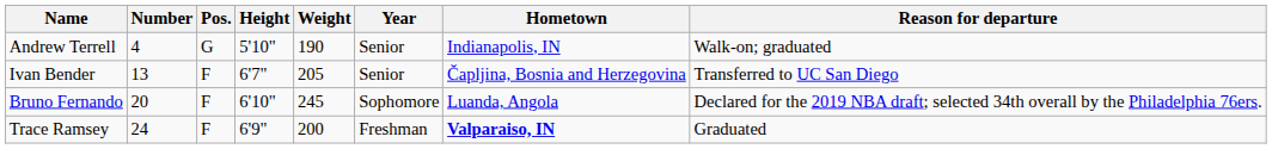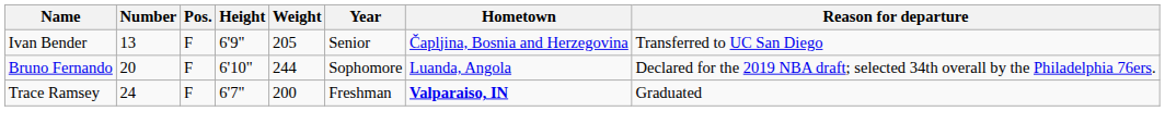 <table class="wikitable sortable" border="1">
 <tr>
 <th>Name</th>
 <th>Number</th>
 <th>Pos.</th>
 <th>Height</th>
 <th>Weight</th>
 <th>Year</th>
 <th>Hometown</th>
 <th class="unsortable">Reason for departure</th>
 </tr>
 <tr>
-<td>Andrew Terrell</td>
-<td>4</td>
-<td>G</td>
-<td>5'10"</td>
-<td>190</td>
-<td>Senior</td>
-<td><a href='#'>Indianapolis, IN</a></td>
-<td>Walk-on; graduated</td>
-</tr>
-<tr>
 <td>Ivan Bender</td>
 <td>13</td>
 <td>F</td>
-<td>6'7"</td>
+<td>6'9"</td>
 <td>205</td>
 <td>Senior</td>
 <td><a href='#'>Čapljina, Bosnia and Herzegovina</a></td>
 <td>Transferred to <a href='#'>UC San Diego</a></td>
 </tr>
 <tr>
 <td><a href='#'>Bruno Fernando</a></td>
 <td>20</td>
 <td>F</td>
 <td>6'10"</td>
-<td>245</td>
+<td>244</td>
 <td>Sophomore</td>
 <td><a href='#'>Luanda, Angola</a></td>
 <td>Declared for the <a href='#'>2019 NBA draft</a>; selected 34th overall by the <a href='#'>Philadelphia 76ers</a>.</td>
 </tr>
 <tr>
 <td>Trace Ramsey</td>
 <td>24</td>
 <td>F</td>
-<td>6'9"</td>
+<td>6'7"</td>
 <td>200</td>
 <td>Freshman</td>
 <td><strong><a href='#'>Valparaiso, IN</a></strong></td>
 <td>Graduated</td>
 </tr>
 </table>
